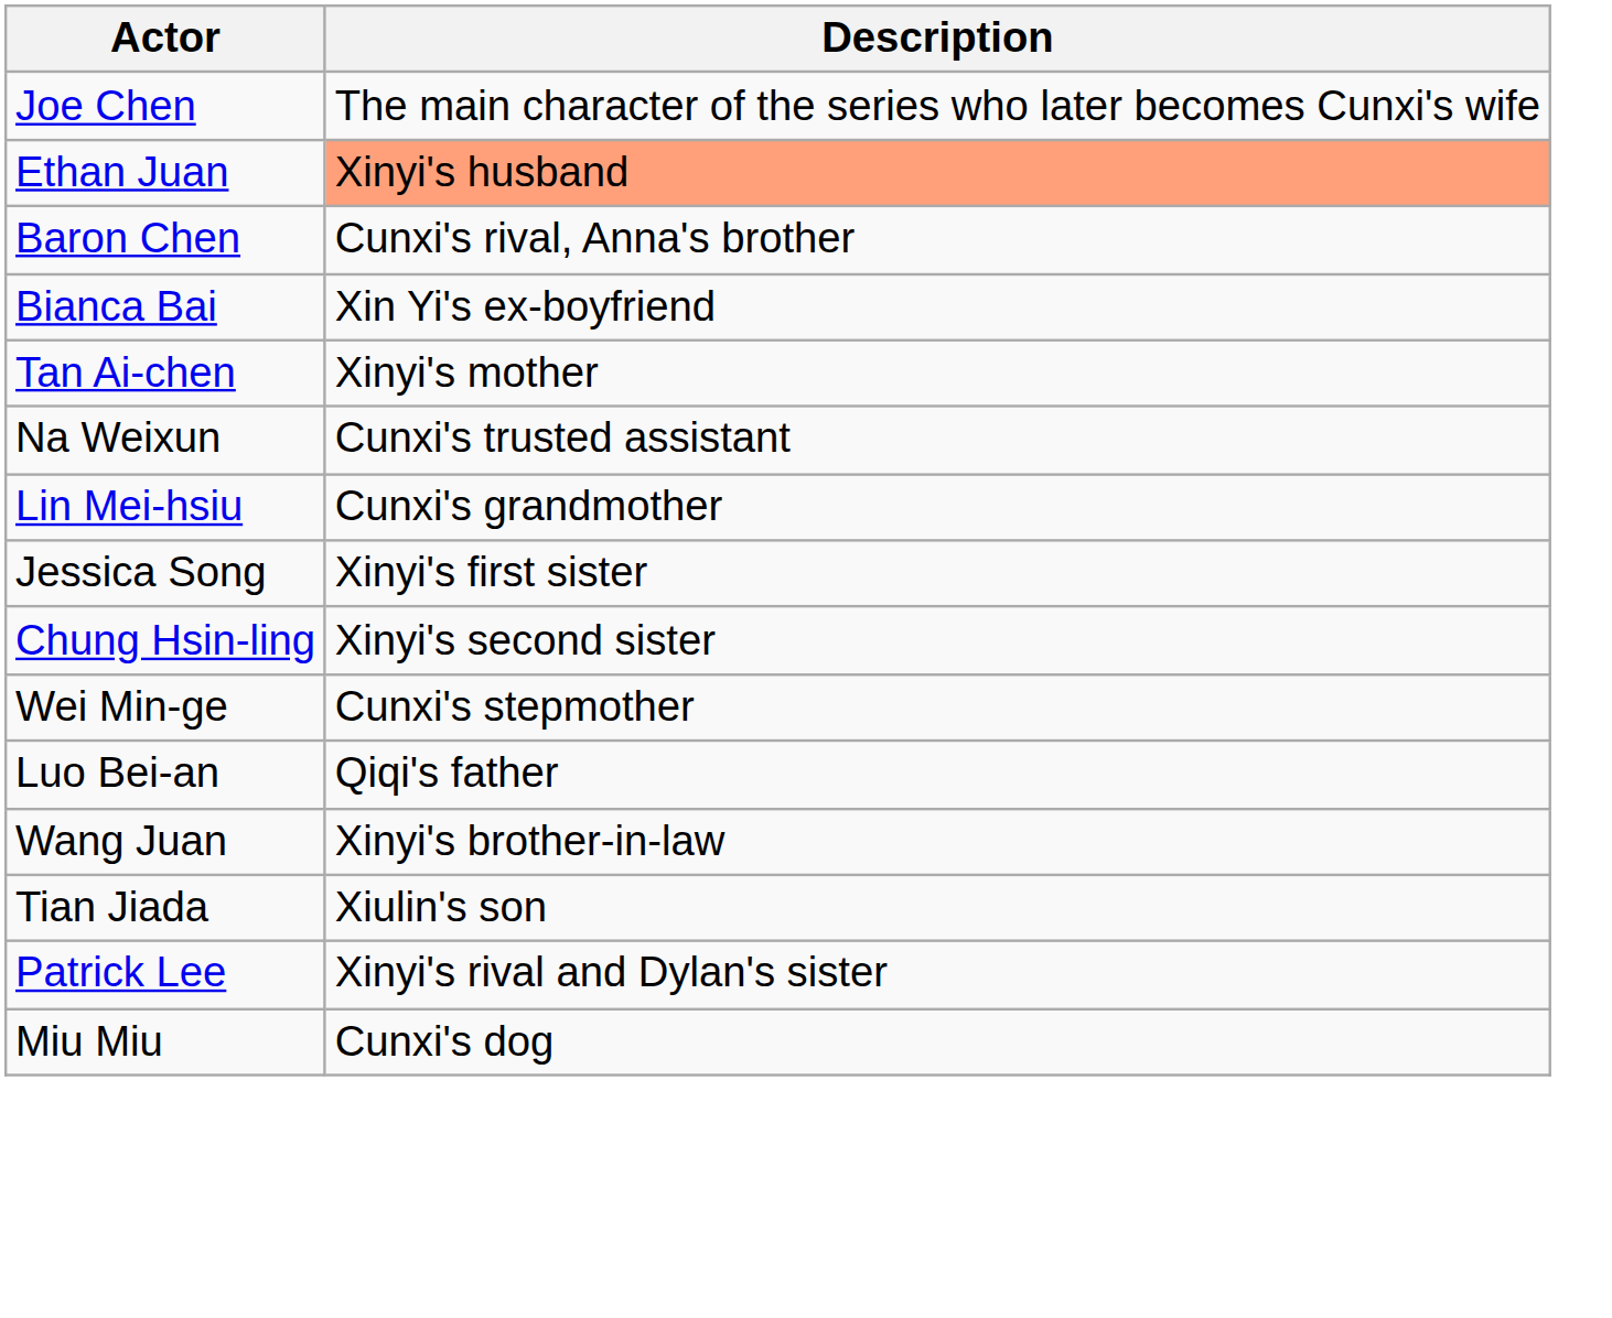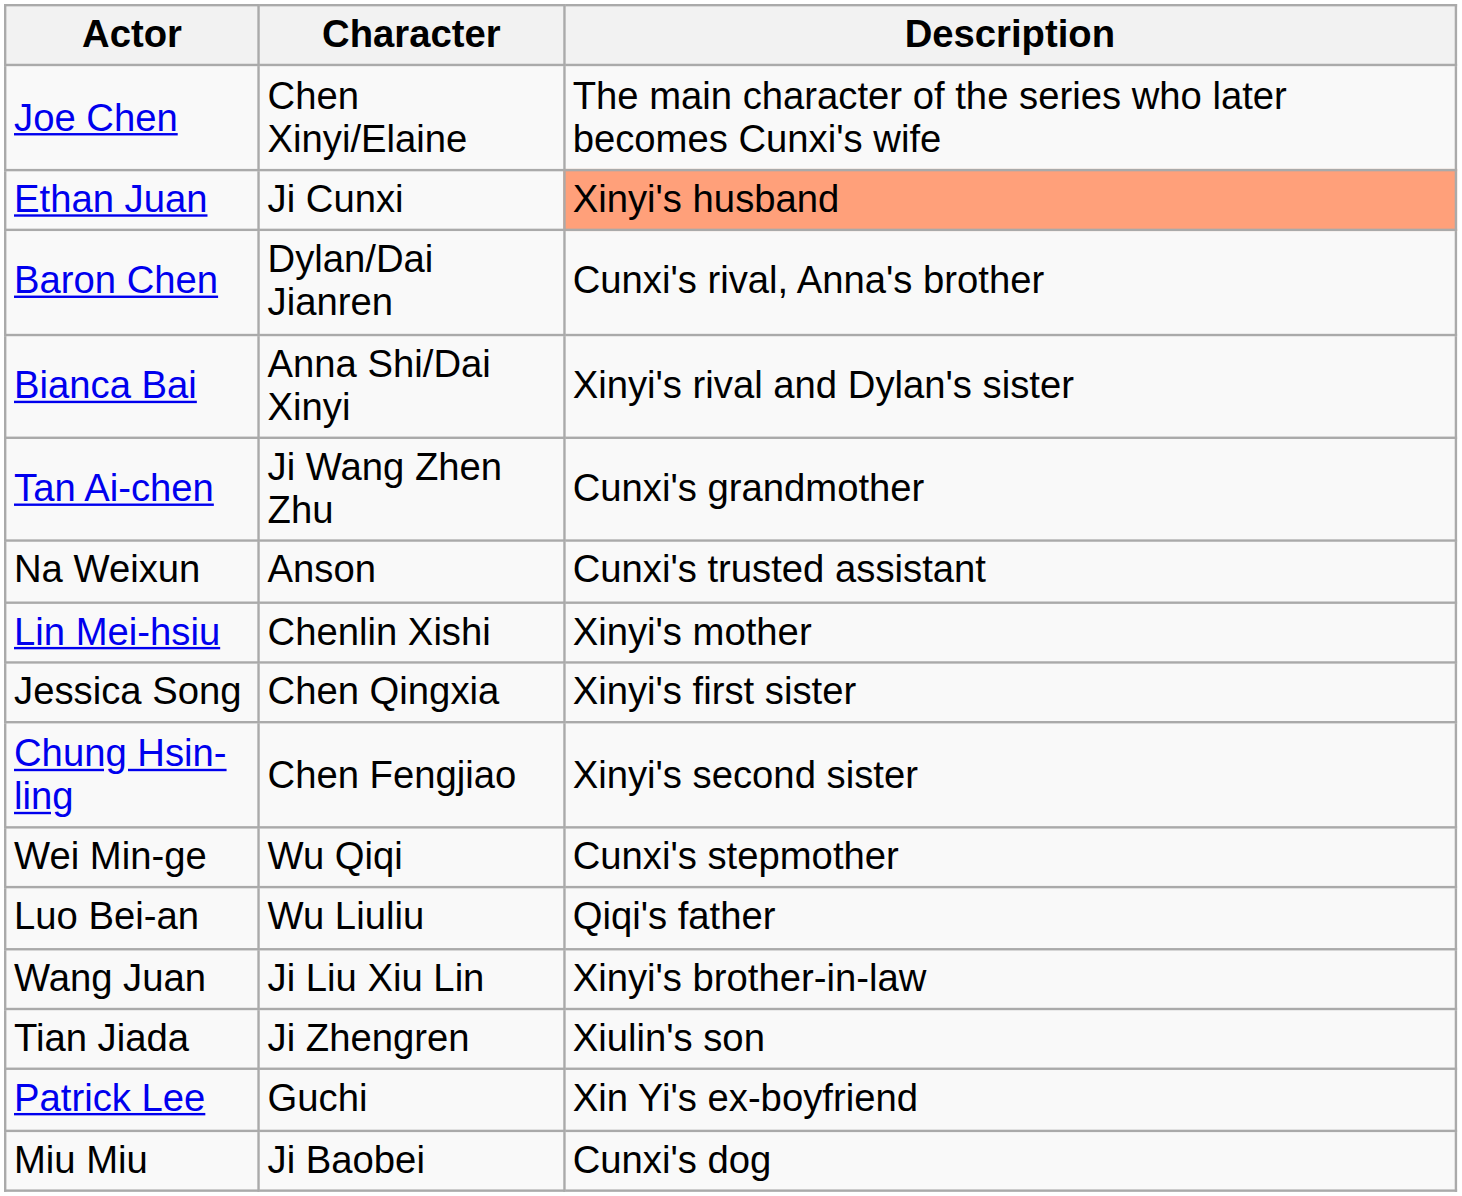 <table class="wikitable">
 <tr>
 <th>Actor</th>
+<th>Character</th>
 <th>Description</th>
 </tr>
 <tr>
 <td><a href='#'>Joe Chen</a></td>
+<td>Chen Xinyi/Elaine</td>
 <td>The main character of the series who later becomes Cunxi's wife</td>
 </tr>
 <tr>
 <td><a href='#'>Ethan Juan</a></td>
+<td>Ji Cunxi</td>
 <td style="background: lightsalmon;">Xinyi's husband</td>
 </tr>
 <tr>
 <td><a href='#'>Baron Chen</a></td>
+<td>Dylan/Dai Jianren</td>
 <td>Cunxi's rival, Anna's brother</td>
 </tr>
 <tr>
 <td><a href='#'>Bianca Bai</a></td>
-<td>Xin Yi's ex-boyfriend</td>
+<td>Anna Shi/Dai Xinyi</td>
+<td>Xinyi's rival and Dylan's sister</td>
 </tr>
 <tr>
 <td><a href='#'>Tan Ai-chen</a></td>
-<td>Xinyi's mother</td>
+<td>Ji Wang Zhen Zhu</td>
+<td>Cunxi's grandmother</td>
 </tr>
 <tr>
 <td>Na Weixun</td>
+<td>Anson</td>
 <td>Cunxi's trusted assistant</td>
 </tr>
 <tr>
 <td><a href='#'>Lin Mei-hsiu</a></td>
-<td>Cunxi's grandmother</td>
+<td>Chenlin Xishi</td>
+<td>Xinyi's mother</td>
 </tr>
 <tr>
 <td>Jessica Song</td>
+<td>Chen Qingxia</td>
 <td>Xinyi's first sister</td>
 </tr>
 <tr>
 <td><a href='#'>Chung Hsin-ling</a></td>
+<td>Chen Fengjiao</td>
 <td>Xinyi's second sister</td>
 </tr>
 <tr>
 <td>Wei Min-ge</td>
+<td>Wu Qiqi</td>
 <td>Cunxi's stepmother</td>
 </tr>
 <tr>
 <td>Luo Bei-an</td>
+<td>Wu Liuliu</td>
 <td>Qiqi's father</td>
 </tr>
 <tr>
 <td>Wang Juan</td>
+<td>Ji Liu Xiu Lin</td>
 <td>Xinyi's brother-in-law</td>
 </tr>
 <tr>
 <td>Tian Jiada</td>
+<td>Ji Zhengren</td>
 <td>Xiulin's son</td>
 </tr>
 <tr>
 <td><a href='#'>Patrick Lee</a></td>
-<td>Xinyi's rival and Dylan's sister</td>
+<td>Guchi</td>
+<td>Xin Yi's ex-boyfriend</td>
 </tr>
 <tr>
 <td>Miu Miu</td>
+<td>Ji Baobei</td>
 <td>Cunxi's dog</td>
 </tr>
 </table>
